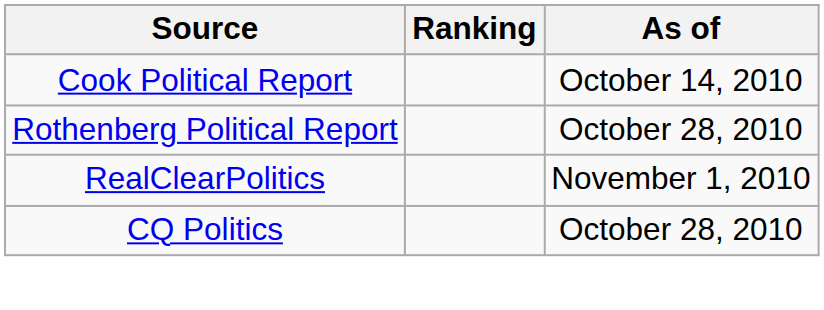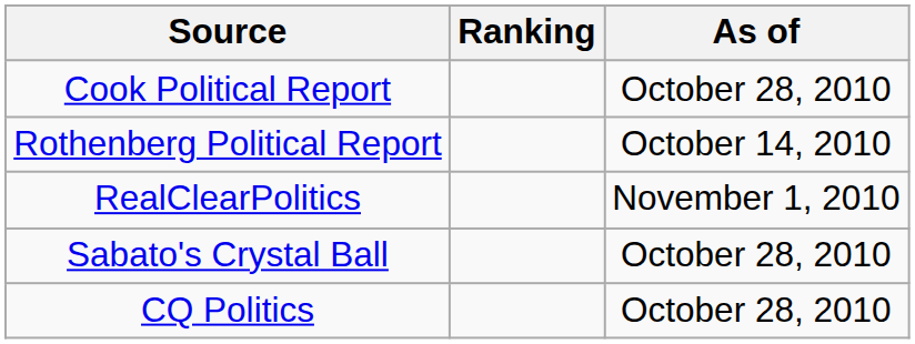 <table class="wikitable" style="text-align:center">
 <tr>
 <th>Source</th>
 <th>Ranking</th>
 <th>As of</th>
 </tr>
 <tr>
 <td><a href='#'>Cook Political Report</a></td>
 <td></td>
-<td>October 14, 2010</td>
+<td>October 28, 2010</td>
 </tr>
 <tr>
 <td><a href='#'>Rothenberg Political Report</a></td>
 <td></td>
-<td>October 28, 2010</td>
+<td>October 14, 2010</td>
 </tr>
 <tr>
 <td><a href='#'>RealClearPolitics</a></td>
 <td></td>
 <td>November 1, 2010</td>
 </tr>
 <tr>
+<td><a href='#'>Sabato's Crystal Ball</a></td>
+<td></td>
+<td>October 28, 2010</td>
+</tr>
+<tr>
 <td><a href='#'>CQ Politics</a></td>
 <td></td>
 <td>October 28, 2010</td>
 </tr>
 </table>
